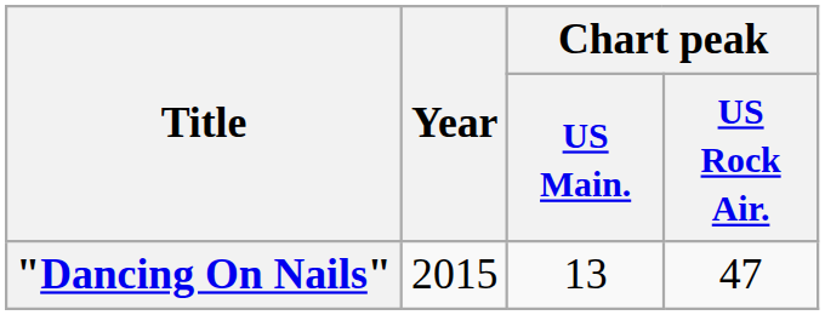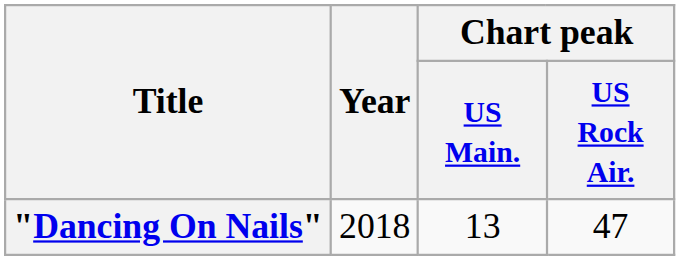 <table class="wikitable plainrowheaders">
 <tr>
 <th rowspan="2">Title</th>
 <th rowspan="2">Year</th>
 <th colspan="2">Chart peak</th>
 </tr>
 <tr>
 <th style="width:50px;"><small><a href='#'>US<br>Main.</a></small></th>
 <th style="width:50px;"><small><a href='#'>US<br>Rock<br>Air.</a></small></th>
 </tr>
 <tr>
 <th scope="row">"<a href='#'>Dancing On Nails</a>"</th>
-<td>2015</td>
+<td>2018</td>
 <td style="text-align:center;">13</td>
 <td style="text-align:center;">47</td>
 </tr>
 </table>
